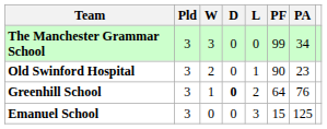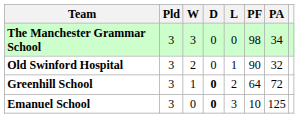 <table class="wikitable" style="text-align: center;">
 <tr>
 <th width="200">Team</th>
 <th width="20">Pld</th>
 <th width="20">W</th>
 <th width="20">D</th>
 <th width="20">L</th>
 <th width="20">PF</th>
 <th width="20">PA</th>
 </tr>
 <tr bgcolor=#ccffcc>
 <td align=left> <strong>The Manchester Grammar School</strong></td>
 <td>3</td>
 <td>3</td>
 <td>0</td>
 <td>0</td>
-<td>99</td>
+<td>98</td>
 <td>34</td>
 <td></td>
 </tr>
 <tr bgcolor=white>
 <td align=left> <strong>Old Swinford Hospital</strong></td>
 <td>3</td>
 <td>2</td>
 <td>0</td>
 <td>1</td>
 <td>90</td>
-<td>23</td>
+<td>32</td>
 <td></td>
 </tr>
 <tr bgcolor=white>
 <td align=left> <strong>Greenhill School</strong></td>
 <td>3</td>
 <td>1</td>
 <td><strong>0</strong></td>
 <td>2</td>
 <td>64</td>
-<td>76</td>
+<td>72</td>
 <td></td>
 </tr>
 <tr bgcolor=white>
 <td align=left> <strong>Emanuel School</strong></td>
 <td>3</td>
 <td>0</td>
-<td>0</td>
+<td><strong>0</strong></td>
 <td>3</td>
-<td>15</td>
+<td>10</td>
 <td>125</td>
 <td></td>
 </tr>
 </table>
